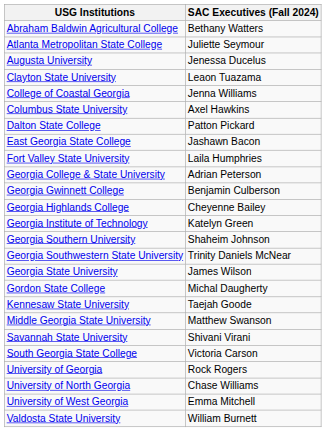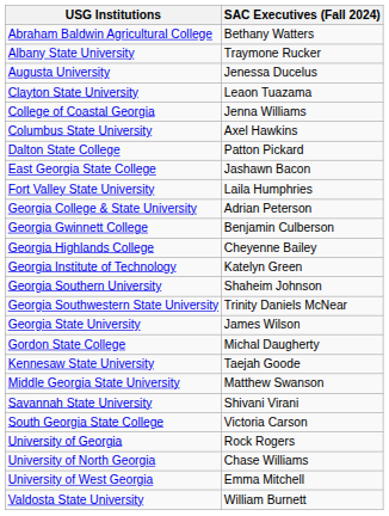 <table class="wikitable">
 <tr>
 <th>USG Institutions</th>
 <th>SAC Executives (Fall 2024)</th>
 </tr>
 <tr>
 <td><a href='#'>Abraham Baldwin Agricultural College</a></td>
 <td>Bethany Watters</td>
 </tr>
 <tr>
-<td><a href='#'>Atlanta Metropolitan State College</a></td>
-<td>Juliette Seymour</td>
+<td><a href='#'>Albany State University</a></td>
+<td>Traymone Rucker</td>
 </tr>
 <tr>
 <td><a href='#'>Augusta University</a></td>
 <td>Jenessa Ducelus</td>
 </tr>
 <tr>
 <td><a href='#'>Clayton State University</a></td>
 <td>Leaon Tuazama</td>
 </tr>
 <tr>
 <td><a href='#'>College of Coastal Georgia</a></td>
 <td>Jenna Williams</td>
 </tr>
 <tr>
 <td><a href='#'>Columbus State University</a></td>
 <td>Axel Hawkins</td>
 </tr>
 <tr>
 <td><a href='#'>Dalton State College</a></td>
 <td>Patton Pickard</td>
 </tr>
 <tr>
 <td><a href='#'>East Georgia State College</a></td>
 <td>Jashawn Bacon</td>
 </tr>
 <tr>
 <td><a href='#'>Fort Valley State University</a></td>
 <td>Laila Humphries</td>
 </tr>
 <tr>
 <td><a href='#'>Georgia College & State University</a></td>
 <td>Adrian Peterson</td>
 </tr>
 <tr>
 <td><a href='#'>Georgia Gwinnett College</a></td>
 <td>Benjamin Culberson</td>
 </tr>
 <tr>
 <td><a href='#'>Georgia Highlands College</a></td>
 <td>Cheyenne Bailey</td>
 </tr>
 <tr>
 <td><a href='#'>Georgia Institute of Technology</a></td>
 <td>Katelyn Green</td>
 </tr>
 <tr>
 <td><a href='#'>Georgia Southern University</a></td>
 <td>Shaheim Johnson</td>
 </tr>
 <tr>
 <td><a href='#'>Georgia Southwestern State University</a></td>
 <td>Trinity Daniels McNear</td>
 </tr>
 <tr>
 <td><a href='#'>Georgia State University</a></td>
 <td>James Wilson</td>
 </tr>
 <tr>
 <td><a href='#'>Gordon State College</a></td>
 <td>Michal Daugherty</td>
 </tr>
 <tr>
 <td><a href='#'>Kennesaw State University</a></td>
 <td>Taejah Goode</td>
 </tr>
 <tr>
 <td><a href='#'>Middle Georgia State University</a></td>
 <td>Matthew Swanson</td>
 </tr>
 <tr>
 <td><a href='#'>Savannah State University</a></td>
 <td>Shivani Virani</td>
 </tr>
 <tr>
 <td><a href='#'>South Georgia State College</a></td>
 <td>Victoria Carson</td>
 </tr>
 <tr>
 <td><a href='#'>University of Georgia</a></td>
 <td>Rock Rogers</td>
 </tr>
 <tr>
 <td><a href='#'>University of North Georgia</a></td>
 <td>Chase Williams</td>
 </tr>
 <tr>
 <td><a href='#'>University of West Georgia</a></td>
 <td>Emma Mitchell</td>
 </tr>
 <tr>
 <td><a href='#'>Valdosta State University</a></td>
 <td>William Burnett</td>
 </tr>
 </table>
